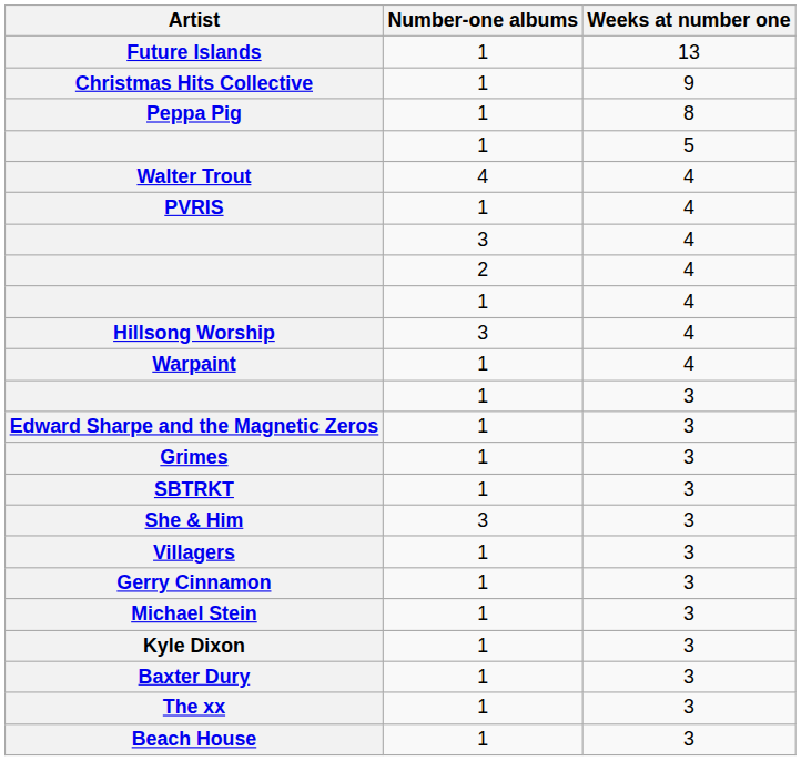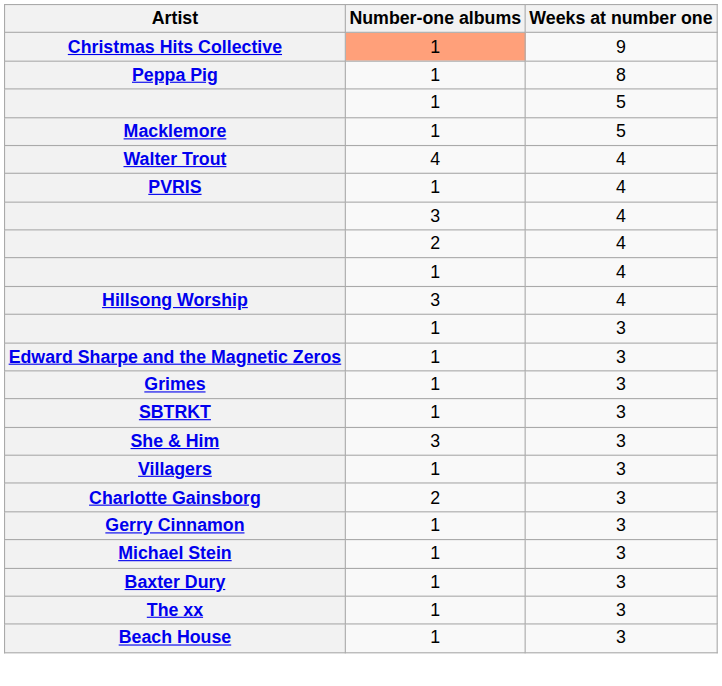 <table class="wikitable plainrowheaders sortable">
 <tr>
 <th scope=col>Artist</th>
 <th scope=col>Number-one albums</th>
 <th scope=col>Weeks at number one</th>
 </tr>
 <tr>
-<th scope=row><a href='#'>Future Islands</a></th>
-<td align=center>1</td>
-<td align=center>13</td>
-</tr>
-<tr>
 <th scope=row><a href='#'>Christmas Hits Collective</a></th>
-<td align=center>1</td>
+<td align=center style="background: lightsalmon;">1</td>
 <td align=center>9</td>
 </tr>
 <tr>
 <th scope=row><a href='#'>Peppa Pig</a></th>
 <td align=center>1</td>
 <td align=center>8</td>
 </tr>
 <tr>
 <th scope=row></th>
+<td align=center>1</td>
+<td align=center>5</td>
+</tr>
+<tr>
+<th scope=row><a href='#'>Macklemore</a></th>
 <td align=center>1</td>
 <td align=center>5</td>
 </tr>
 <tr>
 <th scope=row><a href='#'>Walter Trout</a></th>
 <td align=center>4</td>
 <td align=center>4</td>
 </tr>
 <tr>
 <th scope=row><a href='#'>PVRIS</a></th>
 <td align=center>1</td>
 <td align=center>4</td>
 </tr>
 <tr>
 <th scope=row></th>
 <td align=center>3</td>
 <td align=center>4</td>
 </tr>
 <tr>
 <th scope=row></th>
 <td align=center>2</td>
 <td align=center>4</td>
 </tr>
 <tr>
 <th scope=row></th>
 <td align=center>1</td>
 <td align=center>4</td>
 </tr>
 <tr>
 <th scope=row><a href='#'>Hillsong Worship</a></th>
 <td align=center>3</td>
 <td align=center>4</td>
 </tr>
 <tr>
-<th scope=row><a href='#'>Warpaint</a></th>
-<td align=center>1</td>
-<td align=center>4</td>
-</tr>
-<tr>
 <th scope=row></th>
 <td align=center>1</td>
 <td align=center>3</td>
 </tr>
 <tr>
 <th scope=row><a href='#'>Edward Sharpe and the Magnetic Zeros</a></th>
 <td align=center>1</td>
 <td align=center>3</td>
 </tr>
 <tr>
 <th scope=row><a href='#'>Grimes</a></th>
 <td align=center>1</td>
 <td align=center>3</td>
 </tr>
 <tr>
 <th scope=row><a href='#'>SBTRKT</a></th>
 <td align=center>1</td>
 <td align=center>3</td>
 </tr>
 <tr>
 <th scope=row><a href='#'>She & Him</a></th>
 <td align=center>3</td>
 <td align=center>3</td>
 </tr>
 <tr>
 <th scope=row><a href='#'>Villagers</a></th>
 <td align=center>1</td>
 <td align=center>3</td>
 </tr>
 <tr>
+<th scope=row><a href='#'>Charlotte Gainsborg</a></th>
+<td align=center>2</td>
+<td align=center>3</td>
+</tr>
+<tr>
 <th scope=row><a href='#'>Gerry Cinnamon</a></th>
 <td align=center>1</td>
 <td align=center>3</td>
 </tr>
 <tr>
 <th scope=row><a href='#'>Michael Stein</a></th>
-<td align=center>1</td>
-<td align=center>3</td>
-</tr>
-<tr>
-<th scope=row>Kyle Dixon</th>
 <td align=center>1</td>
 <td align=center>3</td>
 </tr>
 <tr>
 <th scope=row><a href='#'>Baxter Dury</a></th>
 <td align=center>1</td>
 <td align=center>3</td>
 </tr>
 <tr>
 <th scope=row><a href='#'>The xx</a></th>
 <td align=center>1</td>
 <td align=center>3</td>
 </tr>
 <tr>
 <th scope=row><a href='#'>Beach House</a></th>
 <td align=center>1</td>
 <td align=center>3</td>
 </tr>
 </table>
